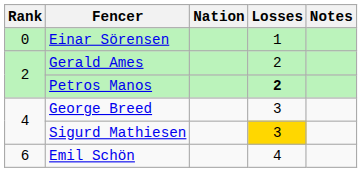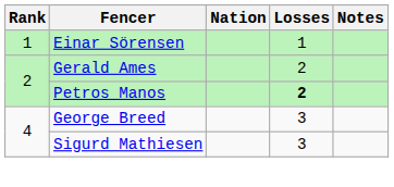 <table class="wikitable sortable" style="text-align:center">
 <tr>
 <th>Rank</th>
 <th>Fencer</th>
 <th>Nation</th>
 <th>Losses</th>
 <th>Notes</th>
 </tr>
 <tr bgcolor=bbf3bb>
-<td>0</td>
+<td>1</td>
 <td align=left><a href='#'>Einar Sörensen</a></td>
 <td align=left></td>
 <td>1</td>
 <td></td>
 </tr>
 <tr bgcolor=bbf3bb>
 <td rowspan=2>2</td>
 <td align=left><a href='#'>Gerald Ames</a></td>
 <td align=left></td>
 <td>2</td>
 <td></td>
 </tr>
 <tr bgcolor=bbf3bb>
 <td align=left><a href='#'>Petros Manos</a></td>
 <td align=left></td>
 <td><strong>2</strong></td>
 <td></td>
 </tr>
 <tr>
 <td rowspan=2>4</td>
 <td align=left><a href='#'>George Breed</a></td>
 <td align=left></td>
 <td>3</td>
 <td></td>
 </tr>
 <tr>
 <td align=left><a href='#'>Sigurd Mathiesen</a></td>
 <td align=left></td>
-<td style="background: gold;">3</td>
-<td></td>
-</tr>
-<tr>
-<td>6</td>
-<td align=left><a href='#'>Emil Schön</a></td>
-<td align=left></td>
-<td>4</td>
+<td>3</td>
 <td></td>
 </tr>
 </table>
